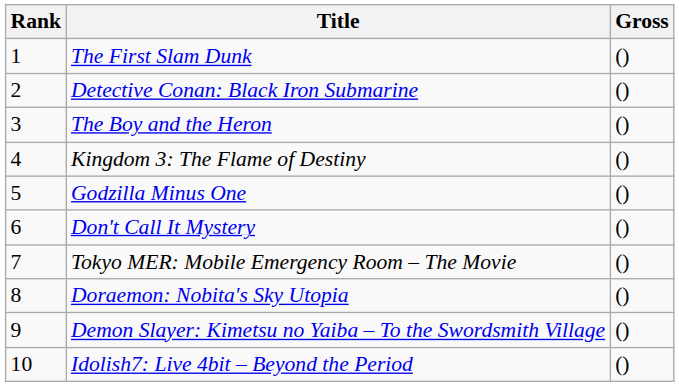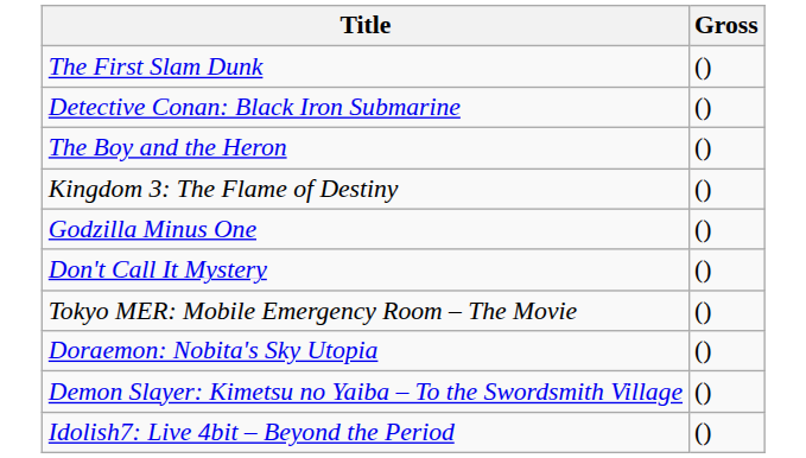 <table class="wikitable sortable" style="margin:auto; margin:auto;">
 <tr>
-<th>Rank</th>
 <th>Title</th>
 <th>Gross</th>
 </tr>
 <tr>
-<td>1</td>
 <td><em><a href='#'>The First Slam Dunk</a></em></td>
 <td> ()</td>
 </tr>
 <tr>
-<td>2</td>
 <td><em><a href='#'>Detective Conan: Black Iron Submarine</a></em></td>
 <td> ()</td>
 </tr>
 <tr>
-<td>3</td>
 <td><em><a href='#'>The Boy and the Heron</a></em></td>
 <td> ()</td>
 </tr>
 <tr>
-<td>4</td>
 <td><em>Kingdom 3: The Flame of Destiny</em></td>
 <td> ()</td>
 </tr>
 <tr>
-<td>5</td>
 <td><em><a href='#'>Godzilla Minus One</a></em></td>
 <td> ()</td>
 </tr>
 <tr>
-<td>6</td>
 <td><em><a href='#'>Don't Call It Mystery</a></em></td>
 <td> ()</td>
 </tr>
 <tr>
-<td>7</td>
 <td><em>Tokyo MER: Mobile Emergency Room – The Movie</em></td>
 <td> ()</td>
 </tr>
 <tr>
-<td>8</td>
 <td><em><a href='#'>Doraemon: Nobita's Sky Utopia</a></em></td>
 <td> ()</td>
 </tr>
 <tr>
-<td>9</td>
 <td><em><a href='#'>Demon Slayer: Kimetsu no Yaiba – To the Swordsmith Village</a></em></td>
 <td> ()</td>
 </tr>
 <tr>
-<td>10</td>
 <td><em><a href='#'>Idolish7: Live 4bit – Beyond the Period</a></em></td>
 <td> ()</td>
 </tr>
 </table>
